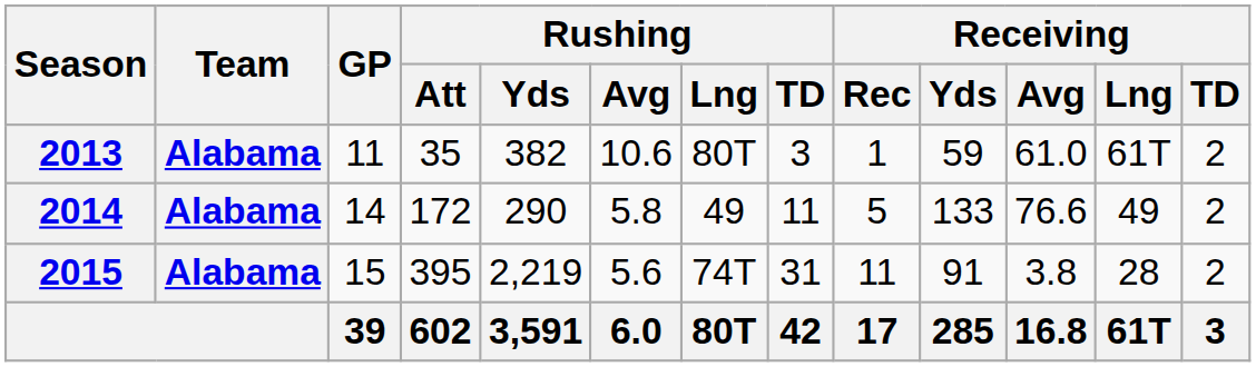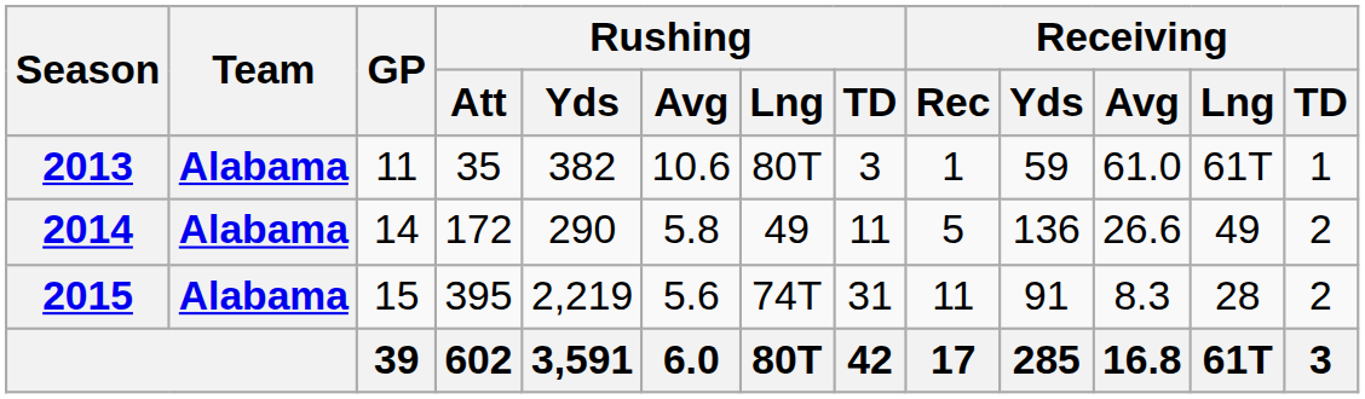 <table class="wikitable" style="text-align:center;">
 <tr>
 <th rowspan="2">Season</th>
 <th rowspan="2">Team</th>
 <th rowspan="2">GP</th>
 <th colspan="5">Rushing</th>
 <th colspan="5">Receiving</th>
 </tr>
 <tr>
 <th>Att</th>
 <th>Yds</th>
 <th>Avg</th>
 <th>Lng</th>
 <th>TD</th>
 <th>Rec</th>
 <th>Yds</th>
 <th>Avg</th>
 <th>Lng</th>
 <th>TD</th>
 </tr>
 <tr>
 <th><a href='#'>2013</a></th>
 <th><a href='#'>Alabama</a></th>
 <td>11</td>
 <td>35</td>
 <td>382</td>
 <td>10.6</td>
 <td>80T</td>
 <td>3</td>
 <td>1</td>
 <td>59</td>
 <td>61.0</td>
 <td>61T</td>
-<td>2</td>
+<td>1</td>
 </tr>
 <tr>
 <th><a href='#'>2014</a></th>
 <th><a href='#'>Alabama</a></th>
 <td>14</td>
 <td>172</td>
 <td>290</td>
 <td>5.8</td>
 <td>49</td>
 <td>11</td>
 <td>5</td>
-<td>133</td>
-<td>76.6</td>
+<td>136</td>
+<td>26.6</td>
 <td>49</td>
 <td>2</td>
 </tr>
 <tr>
 <th><a href='#'>2015</a></th>
 <th><a href='#'>Alabama</a></th>
 <td>15</td>
 <td>395</td>
 <td>2,219</td>
 <td>5.6</td>
 <td>74T</td>
 <td>31</td>
 <td>11</td>
 <td>91</td>
-<td>3.8</td>
+<td>8.3</td>
 <td>28</td>
 <td>2</td>
 </tr>
 <tr>
 <th colspan="2"></th>
 <th>39</th>
 <th>602</th>
 <th>3,591</th>
 <th>6.0</th>
 <th>80T</th>
 <th>42</th>
 <th>17</th>
 <th>285</th>
 <th>16.8</th>
 <th>61T</th>
 <th>3</th>
 </tr>
 </table>
